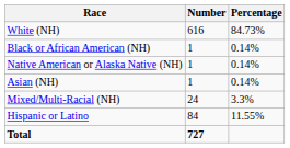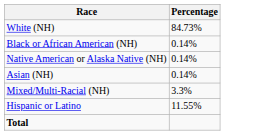 <table class="wikitable">
 <tr>
 <th>Race</th>
-<th>Number</th>
 <th>Percentage</th>
 </tr>
 <tr>
 <td><a href='#'>White</a> (NH)</td>
-<td>616</td>
 <td>84.73%</td>
 </tr>
 <tr>
 <td><a href='#'>Black or African American</a> (NH)</td>
-<td>1</td>
 <td>0.14%</td>
 </tr>
 <tr>
 <td><a href='#'>Native American</a> or <a href='#'>Alaska Native</a> (NH)</td>
-<td>1</td>
 <td>0.14%</td>
 </tr>
 <tr>
 <td><a href='#'>Asian</a> (NH)</td>
-<td>1</td>
 <td>0.14%</td>
 </tr>
 <tr>
 <td><a href='#'>Mixed/Multi-Racial</a> (NH)</td>
-<td>24</td>
 <td>3.3%</td>
 </tr>
 <tr>
 <td><a href='#'>Hispanic or Latino</a></td>
-<td>84</td>
 <td>11.55%</td>
 </tr>
 <tr>
 <td><strong>Total</strong></td>
-<td><strong>727</strong></td>
 <td></td>
 </tr>
 </table>
